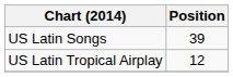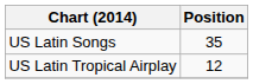 <table class="wikitable">
 <tr>
 <th scope="col">Chart (2014)</th>
 <th scope="col">Position</th>
 </tr>
 <tr>
 <td>US Latin Songs</td>
-<td style="text-align:center;">39</td>
+<td style="text-align:center;">35</td>
 </tr>
 <tr>
 <td>US Latin Tropical Airplay</td>
 <td style="text-align:center;">12</td>
 </tr>
 <tr>
 </tr>
 </table>
